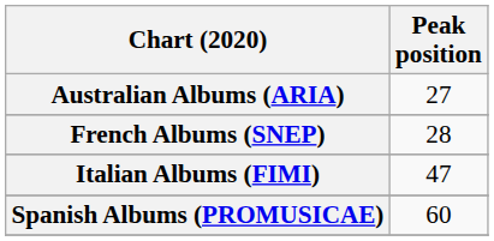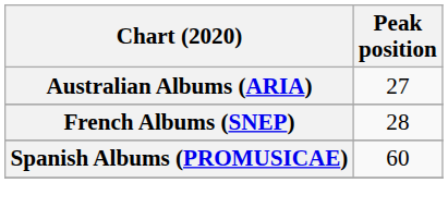 <table class="wikitable sortable plainrowheaders" style="text-align:center">
 <tr>
 <th scope="col">Chart (2020)</th>
 <th scope="col">Peak<br>position</th>
 </tr>
 <tr>
 <th scope="row">Australian Albums (<a href='#'>ARIA</a>)</th>
 <td>27</td>
 </tr>
 <tr>
 </tr>
 <tr>
 </tr>
 <tr>
 </tr>
 <tr>
 </tr>
 <tr>
 <th scope="row">French Albums (<a href='#'>SNEP</a>)</th>
 <td>28</td>
 </tr>
 <tr>
 </tr>
 <tr>
 </tr>
 <tr>
-<th scope="row">Italian Albums (<a href='#'>FIMI</a>)</th>
-<td>47</td>
-</tr>
-<tr>
 </tr>
 <tr>
 </tr>
 <tr>
 <th scope="row">Spanish Albums (<a href='#'>PROMUSICAE</a>)</th>
 <td>60</td>
 </tr>
 <tr>
 </tr>
 <tr>
 </tr>
 <tr>
 </tr>
 <tr>
 </tr>
 </table>
